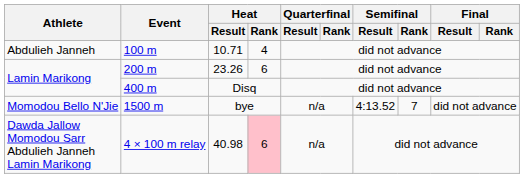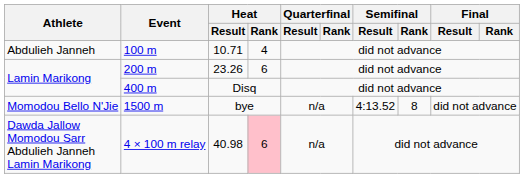 <table class=wikitable style="font-size:90%">
 <tr>
 <th rowspan="2">Athlete</th>
 <th rowspan="2">Event</th>
 <th colspan="2">Heat</th>
 <th colspan="2">Quarterfinal</th>
 <th colspan="2">Semifinal</th>
 <th colspan="2">Final</th>
 </tr>
 <tr style="font-size:95%">
 <th>Result</th>
 <th>Rank</th>
 <th>Result</th>
 <th>Rank</th>
 <th>Result</th>
 <th>Rank</th>
 <th>Result</th>
 <th>Rank</th>
 </tr>
 <tr align=center>
 <td align=left>Abdulieh Janneh</td>
 <td align=left><a href='#'>100 m</a></td>
 <td>10.71</td>
 <td>4</td>
 <td colspan=6>did not advance</td>
 </tr>
 <tr align=center>
 <td align=left rowspan=2><a href='#'>Lamin Marikong</a></td>
 <td align=left><a href='#'>200 m</a></td>
 <td>23.26</td>
 <td>6</td>
 <td colspan=6>did not advance</td>
 </tr>
 <tr align=center>
 <td align=left><a href='#'>400 m</a></td>
 <td colspan=2>Disq</td>
 <td colspan=6>did not advance</td>
 </tr>
 <tr align=center>
 <td align=left><a href='#'>Momodou Bello N'Jie</a></td>
 <td align=left><a href='#'>1500 m</a></td>
 <td colspan=2>bye</td>
 <td colspan=2>n/a</td>
 <td>4:13.52</td>
-<td>7</td>
+<td>8</td>
 <td colspan=2>did not advance</td>
 </tr>
 <tr align=center>
 <td align=left><a href='#'>Dawda Jallow</a><br><a href='#'>Momodou Sarr</a><br>Abdulieh Janneh<br><a href='#'>Lamin Marikong</a></td>
 <td align=left rowspan=4><a href='#'>4 × 100 m relay</a></td>
 <td>40.98</td>
 <td style="background: pink;">6</td>
 <td colspan=2>n/a</td>
 <td colspan=4>did not advance</td>
 </tr>
 </table>
